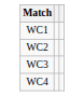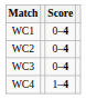 <table class="wikitable" style="font-size: 90%; margin: 1em auto 1em auto;">
 <tr>
 <th>Match</th>
 <th></th>
+<th>Score</th>
 <th></th>
 </tr>
 <tr>
 <td align="center">WC1</td>
 <td></td>
+<td align="center">0–<strong>4</strong></td>
 <td><strong></strong></td>
 </tr>
 <tr>
 <td align="center">WC2</td>
 <td></td>
+<td align="center">0–<strong>4</strong></td>
 <td><strong></strong></td>
 </tr>
 <tr>
 <td align="center">WC3</td>
 <td></td>
+<td align="center">0–<strong>4</strong></td>
 <td><strong></strong></td>
 </tr>
 <tr>
 <td align="center">WC4</td>
 <td></td>
+<td align="center">1–<strong>4</strong></td>
 <td><strong></strong></td>
 </tr>
 </table>
